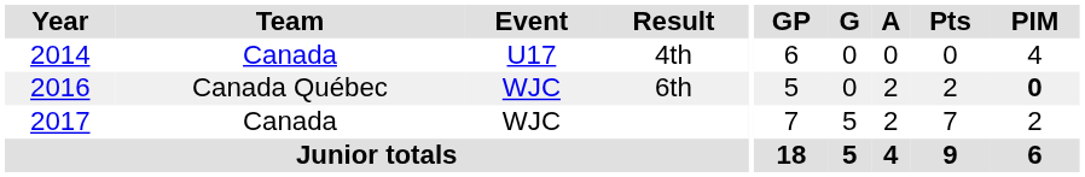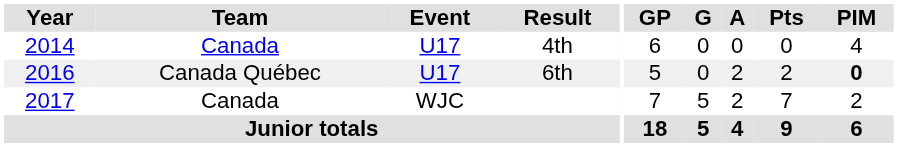 <table border="0" cellpadding="1" cellspacing="0" ID="Table3" style="text-align:center; width:40em;">
 <tr bgcolor="#e0e0e0">
 <th>Year</th>
 <th>Team</th>
 <th>Event</th>
 <th>Result</th>
 <th rowspan="99" bgcolor="#ffffff"></th>
 <th>GP</th>
 <th>G</th>
 <th>A</th>
 <th>Pts</th>
 <th>PIM</th>
 </tr>
 <tr>
 <td><a href='#'>2014</a></td>
 <td><a href='#'>Canada</a></td>
 <td><a href='#'>U17</a></td>
 <td>4th</td>
 <td>6</td>
 <td>0</td>
 <td>0</td>
 <td>0</td>
 <td>4</td>
 </tr>
 <tr bgcolor="#f0f0f0">
 <td><a href='#'>2016</a></td>
 <td>Canada Québec</td>
-<td><a href='#'>WJC</a></td>
+<td><a href='#'>U17</a></td>
 <td>6th</td>
 <td>5</td>
 <td>0</td>
 <td>2</td>
 <td>2</td>
 <td><strong>0</strong></td>
 </tr>
 <tr>
 <td><a href='#'>2017</a></td>
 <td>Canada</td>
 <td>WJC</td>
 <td></td>
 <td>7</td>
 <td>5</td>
 <td>2</td>
 <td>7</td>
 <td>2</td>
 </tr>
 <tr bgcolor="#e0e0e0">
 <th colspan="4">Junior totals</th>
 <th>18</th>
 <th>5</th>
 <th>4</th>
 <th>9</th>
 <th>6</th>
 </tr>
 </table>
